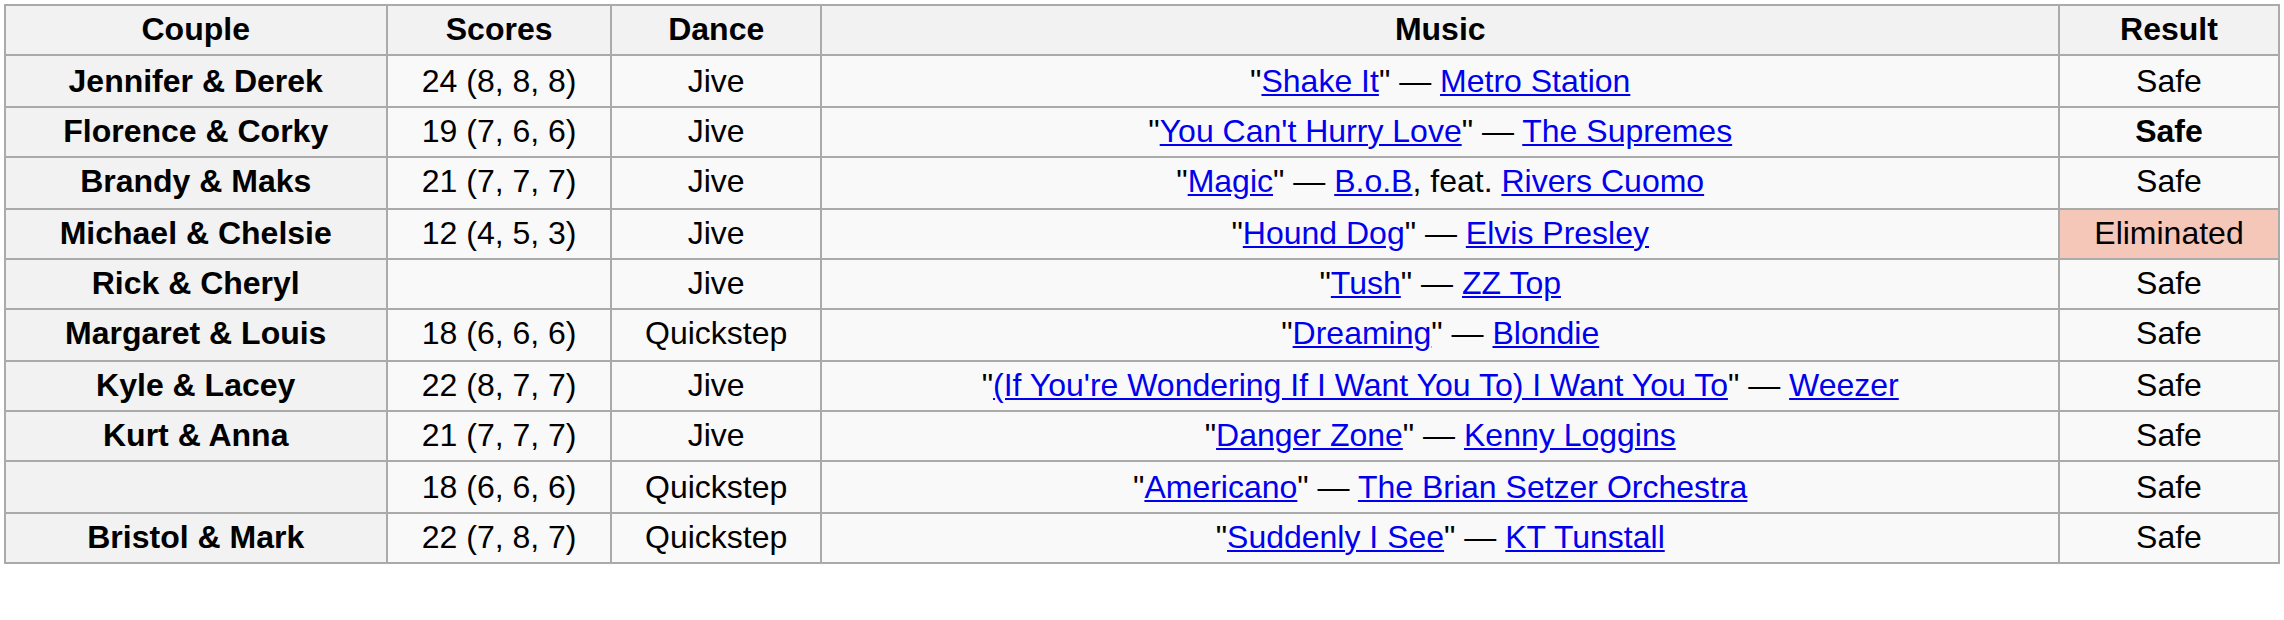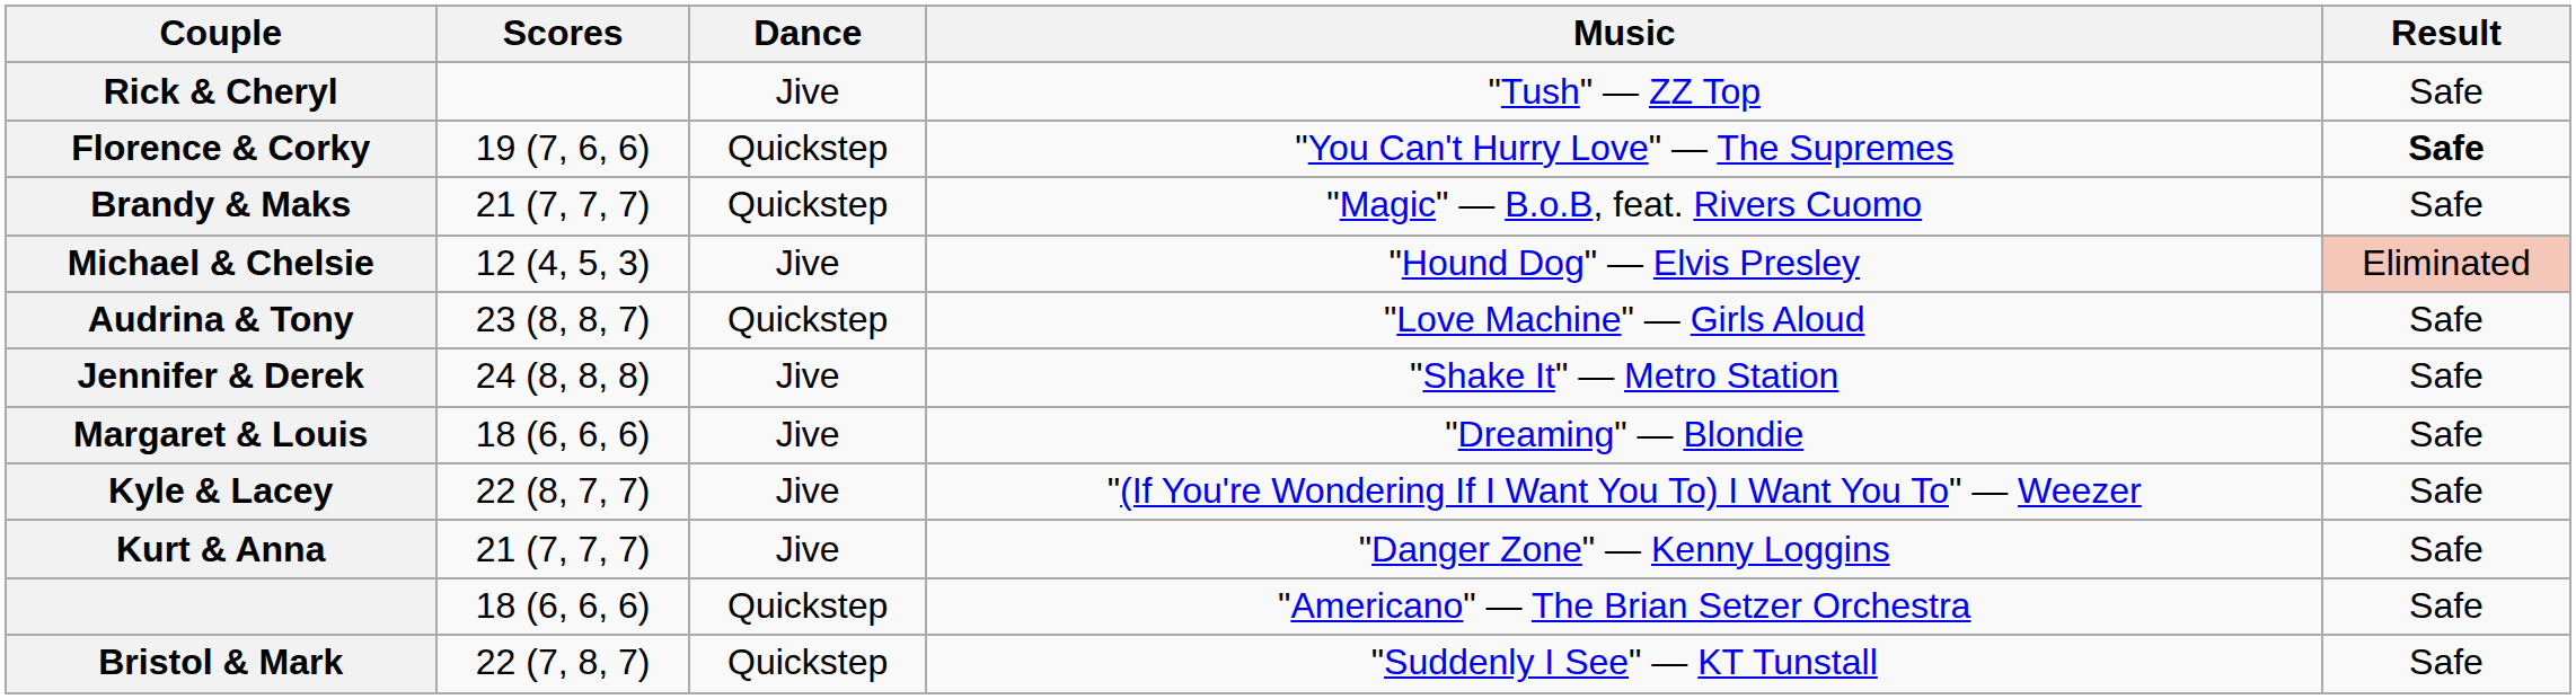 <table class="wikitable sortable" style="text-align:center; width:90%">
 <tr>
 <th scope="col">Couple</th>
 <th scope="col">Scores</th>
 <th scope="col" class="unsortable">Dance</th>
 <th scope="col" class="unsortable">Music</th>
 <th scope="col" class="unsortable">Result</th>
 </tr>
 <tr>
-<th scope="row">Jennifer & Derek</th>
-<td>24 (8, 8, 8)</td>
+<th scope="row">Rick & Cheryl</th>
+<td></td>
 <td>Jive</td>
-<td>"<a href='#'>Shake It</a>" — <a href='#'>Metro Station</a></td>
+<td>"<a href='#'>Tush</a>" — <a href='#'>ZZ Top</a></td>
 <td>Safe</td>
 </tr>
 <tr>
 <th scope="row">Florence & Corky</th>
 <td>19 (7, 6, 6)</td>
-<td>Jive</td>
+<td>Quickstep</td>
 <td>"<a href='#'>You Can't Hurry Love</a>" — <a href='#'>The Supremes</a></td>
 <td><strong>Safe</strong></td>
 </tr>
 <tr>
 <th scope="row">Brandy & Maks</th>
 <td>21 (7, 7, 7)</td>
-<td>Jive</td>
+<td>Quickstep</td>
 <td>"<a href='#'>Magic</a>" — <a href='#'>B.o.B</a>, feat. <a href='#'>Rivers Cuomo</a></td>
 <td>Safe</td>
 </tr>
 <tr>
 <th scope="row">Michael & Chelsie</th>
 <td>12 (4, 5, 3)</td>
 <td>Jive</td>
 <td>"<a href='#'>Hound Dog</a>" — <a href='#'>Elvis Presley</a></td>
 <td bgcolor=f4c7b8>Eliminated</td>
 </tr>
 <tr>
-<th scope="row">Rick & Cheryl</th>
-<td></td>
+<th scope="row">Audrina & Tony</th>
+<td>23 (8, 8, 7)</td>
+<td>Quickstep</td>
+<td>"<a href='#'>Love Machine</a>" — <a href='#'>Girls Aloud</a></td>
+<td>Safe</td>
+</tr>
+<tr>
+<th scope="row">Jennifer & Derek</th>
+<td>24 (8, 8, 8)</td>
 <td>Jive</td>
-<td>"<a href='#'>Tush</a>" — <a href='#'>ZZ Top</a></td>
+<td>"<a href='#'>Shake It</a>" — <a href='#'>Metro Station</a></td>
 <td>Safe</td>
 </tr>
 <tr>
 <th scope="row">Margaret & Louis</th>
 <td>18 (6, 6, 6)</td>
-<td>Quickstep</td>
+<td>Jive</td>
 <td>"<a href='#'>Dreaming</a>" — <a href='#'>Blondie</a></td>
 <td>Safe</td>
 </tr>
 <tr>
 <th scope="row">Kyle & Lacey</th>
 <td>22 (8, 7, 7)</td>
 <td>Jive</td>
 <td>"<a href='#'>(If You're Wondering If I Want You To) I Want You To</a>" — <a href='#'>Weezer</a></td>
 <td>Safe</td>
 </tr>
 <tr>
 <th scope="row">Kurt & Anna</th>
 <td>21 (7, 7, 7)</td>
 <td>Jive</td>
 <td>"<a href='#'>Danger Zone</a>" — <a href='#'>Kenny Loggins</a></td>
 <td>Safe</td>
 </tr>
 <tr>
 <th scope="row"></th>
 <td>18 (6, 6, 6)</td>
 <td>Quickstep</td>
 <td>"<a href='#'>Americano</a>" — <a href='#'>The Brian Setzer Orchestra</a></td>
 <td>Safe</td>
 </tr>
 <tr>
 <th scope="row">Bristol & Mark</th>
 <td>22 (7, 8, 7)</td>
 <td>Quickstep</td>
 <td>"<a href='#'>Suddenly I See</a>" — <a href='#'>KT Tunstall</a></td>
 <td>Safe</td>
 </tr>
 </table>
